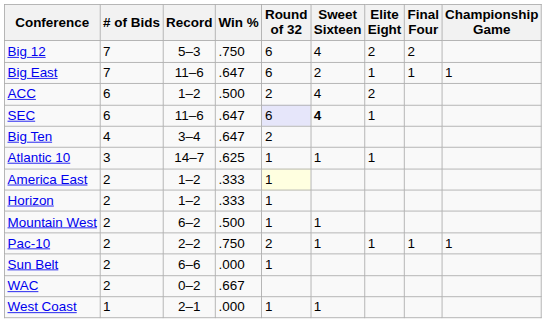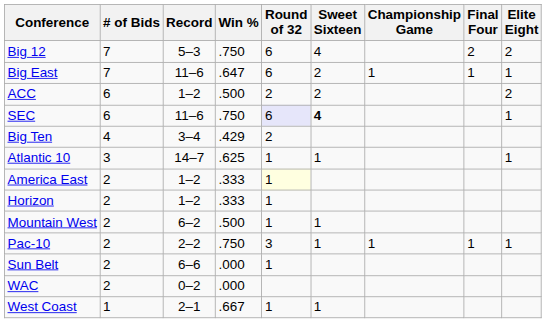 <table class="wikitable sortable">
 <tr>
 <th>Conference</th>
 <th># of Bids</th>
 <th>Record</th>
 <th>Win %</th>
 <th>Round<br>of 32</th>
 <th>Sweet<br>Sixteen</th>
+<th>Championship<br>Game</th>
+<th>Final<br>Four</th>
 <th>Elite<br>Eight</th>
-<th>Final<br>Four</th>
-<th>Championship<br>Game</th>
 </tr>
 <tr>
 <td height="13"  valign="bottom"><a href='#'>Big 12</a></td>
 <td valign="bottom">7</td>
 <td align="center" valign="bottom">5–3</td>
 <td valign="bottom">.750</td>
 <td valign="bottom">6</td>
 <td valign="bottom">4</td>
+<td valign="bottom"></td>
 <td valign="bottom">2</td>
 <td valign="bottom">2</td>
-<td valign="bottom"></td>
 </tr>
 <tr>
 <td height="13"  valign="bottom"><a href='#'>Big East</a></td>
 <td valign="bottom">7</td>
 <td align="center" valign="bottom">11–6</td>
 <td valign="bottom">.647</td>
 <td valign="bottom">6</td>
 <td valign="bottom">2</td>
 <td valign="bottom">1</td>
 <td valign="bottom">1</td>
 <td valign="bottom">1</td>
 </tr>
 <tr>
 <td height="13"  valign="bottom"><a href='#'>ACC</a></td>
 <td valign="bottom">6</td>
 <td align="center" valign="bottom">1–2</td>
 <td valign="bottom">.500</td>
 <td valign="bottom">2</td>
-<td valign="bottom">4</td>
 <td valign="bottom">2</td>
 <td valign="bottom"></td>
 <td valign="bottom"></td>
+<td valign="bottom">2</td>
 </tr>
 <tr>
 <td height="13"  valign="bottom"><a href='#'>SEC</a></td>
 <td valign="bottom">6</td>
 <td align="center" valign="bottom">11–6</td>
-<td valign="bottom">.647</td>
+<td valign="bottom">.750</td>
 <td valign="bottom" style="background: lavender;">6</td>
 <td valign="bottom"><strong>4</strong></td>
-<td valign="bottom">1</td>
 <td valign="bottom"></td>
 <td valign="bottom"></td>
+<td valign="bottom">1</td>
 </tr>
 <tr>
 <td height="13"  valign="bottom"><a href='#'>Big Ten</a></td>
 <td valign="bottom">4</td>
 <td align="center" valign="bottom">3–4</td>
-<td valign="bottom">.647</td>
+<td valign="bottom">.429</td>
 <td valign="bottom">2</td>
 <td valign="bottom"></td>
 <td valign="bottom"></td>
 <td valign="bottom"></td>
 <td valign="bottom"></td>
 </tr>
 <tr>
 <td height="13"  valign="bottom"><a href='#'>Atlantic 10</a></td>
 <td valign="bottom">3</td>
 <td align="center" valign="bottom">14–7</td>
 <td valign="bottom">.625</td>
 <td valign="bottom">1</td>
 <td valign="bottom">1</td>
-<td valign="bottom">1</td>
 <td valign="bottom"></td>
 <td valign="bottom"></td>
+<td valign="bottom">1</td>
 </tr>
 <tr>
 <td height="13"  valign="bottom"><a href='#'>America East</a></td>
 <td valign="bottom">2</td>
 <td align="center" valign="bottom">1–2</td>
 <td valign="bottom">.333</td>
 <td valign="bottom" style="background: lightyellow;">1</td>
 <td valign="bottom"></td>
 <td valign="bottom"></td>
 <td valign="bottom"></td>
 <td valign="bottom"></td>
 </tr>
 <tr>
 <td height="13"  valign="bottom"><a href='#'>Horizon</a></td>
 <td valign="bottom">2</td>
 <td align="center" valign="bottom">1–2</td>
 <td valign="bottom">.333</td>
 <td valign="bottom">1</td>
 <td valign="bottom"></td>
 <td valign="bottom"></td>
 <td valign="bottom"></td>
 <td valign="bottom"></td>
 </tr>
 <tr>
 <td height="13"  valign="bottom"><a href='#'>Mountain West</a></td>
 <td valign="bottom">2</td>
 <td align="center" valign="bottom">6–2</td>
 <td valign="bottom">.500</td>
 <td valign="bottom">1</td>
 <td valign="bottom">1</td>
 <td valign="bottom"></td>
 <td valign="bottom"></td>
 <td valign="bottom"></td>
 </tr>
 <tr>
 <td height="13"  valign="bottom"><a href='#'>Pac-10</a></td>
 <td valign="bottom">2</td>
 <td align="center" valign="bottom">2–2</td>
 <td valign="bottom">.750</td>
-<td valign="bottom">2</td>
+<td valign="bottom">3</td>
 <td valign="bottom">1</td>
 <td valign="bottom">1</td>
 <td valign="bottom">1</td>
 <td valign="bottom">1</td>
 </tr>
 <tr>
 <td height="13"  valign="bottom"><a href='#'>Sun Belt</a></td>
 <td valign="bottom">2</td>
 <td align="center" valign="bottom">6–6</td>
 <td valign="bottom">.000</td>
 <td valign="bottom">1</td>
 <td valign="bottom"></td>
 <td valign="bottom"></td>
 <td valign="bottom"></td>
 <td valign="bottom"></td>
 </tr>
 <tr>
 <td height="13"  valign="bottom"><a href='#'>WAC</a></td>
 <td valign="bottom">2</td>
 <td align="center" valign="bottom">0–2</td>
-<td valign="bottom">.667</td>
+<td valign="bottom">.000</td>
 <td valign="bottom"></td>
 <td valign="bottom"></td>
 <td valign="bottom"></td>
 <td valign="bottom"></td>
 <td valign="bottom"></td>
 </tr>
 <tr>
 <td height="13"  valign="bottom"><a href='#'>West Coast</a></td>
 <td valign="bottom">1</td>
 <td align="center" valign="bottom">2–1</td>
-<td valign="bottom">.000</td>
+<td valign="bottom">.667</td>
 <td valign="bottom">1</td>
 <td valign="bottom">1</td>
 <td valign="bottom"></td>
 <td valign="bottom"></td>
 <td valign="bottom"></td>
 </tr>
 </table>
